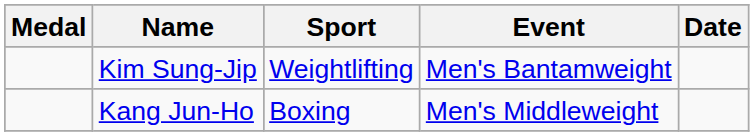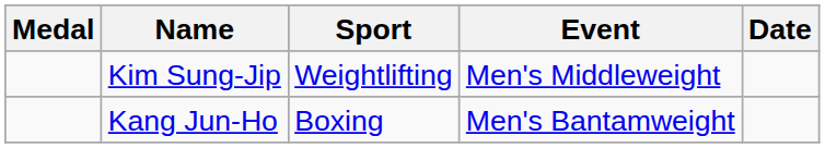 <table class="wikitable sortable" style="font-size:95%;">
 <tr>
 <th>Medal</th>
 <th>Name</th>
 <th>Sport</th>
 <th>Event</th>
 <th>Date</th>
 </tr>
 <tr>
 <td></td>
 <td><a href='#'>Kim Sung-Jip</a></td>
 <td><a href='#'>Weightlifting</a></td>
-<td><a href='#'>Men's Bantamweight</a></td>
+<td><a href='#'>Men's Middleweight</a></td>
 <td></td>
 </tr>
 <tr>
 <td></td>
 <td><a href='#'>Kang Jun-Ho</a></td>
 <td><a href='#'>Boxing</a></td>
-<td><a href='#'>Men's Middleweight</a></td>
+<td><a href='#'>Men's Bantamweight</a></td>
 <td></td>
 </tr>
 </table>
